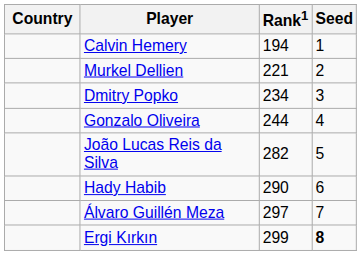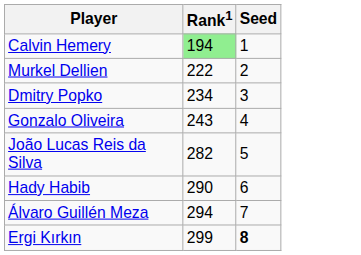 <table class="sortable wikitable">
 <tr>
-<th width="70">Country</th>
 <th width="175">Player</th>
 <th>Rank<sup>1</sup></th>
 <th>Seed</th>
 </tr>
 <tr>
-<td></td>
 <td><a href='#'>Calvin Hemery</a></td>
-<td>194</td>
+<td style="background: lightgreen;">194</td>
 <td>1</td>
 </tr>
 <tr>
-<td></td>
 <td><a href='#'>Murkel Dellien</a></td>
-<td>221</td>
+<td>222</td>
 <td>2</td>
 </tr>
 <tr>
-<td></td>
 <td><a href='#'>Dmitry Popko</a></td>
 <td>234</td>
 <td>3</td>
 </tr>
 <tr>
-<td></td>
 <td><a href='#'>Gonzalo Oliveira</a></td>
-<td>244</td>
+<td>243</td>
 <td>4</td>
 </tr>
 <tr>
-<td></td>
 <td><a href='#'>João Lucas Reis da Silva</a></td>
 <td>282</td>
 <td>5</td>
 </tr>
 <tr>
-<td></td>
 <td><a href='#'>Hady Habib</a></td>
 <td>290</td>
 <td>6</td>
 </tr>
 <tr>
-<td></td>
 <td><a href='#'>Álvaro Guillén Meza</a></td>
-<td>297</td>
+<td>294</td>
 <td>7</td>
 </tr>
 <tr>
-<td></td>
 <td><a href='#'>Ergi Kırkın</a></td>
 <td>299</td>
 <td><strong>8</strong></td>
 </tr>
 </table>
